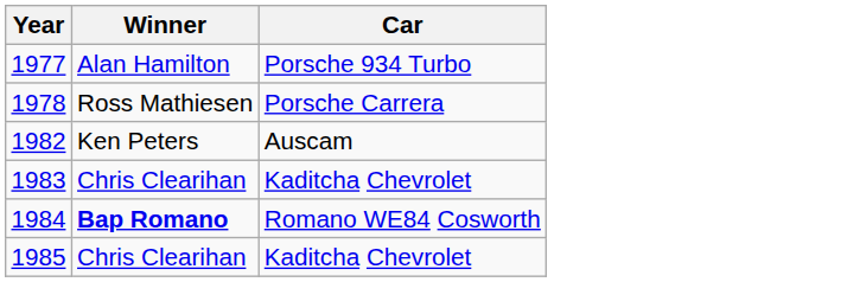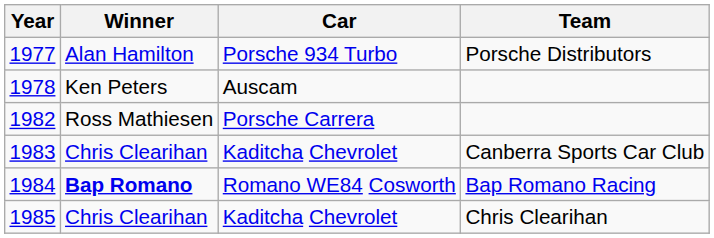 <table class="wikitable" style="font-size: 95%;">
 <tr>
 <th>Year</th>
 <th>Winner</th>
 <th>Car</th>
+<th>Team</th>
 </tr>
 <tr>
 <td><a href='#'>1977</a></td>
 <td> <a href='#'>Alan Hamilton</a></td>
 <td><a href='#'>Porsche 934 Turbo</a></td>
+<td>Porsche Distributors</td>
 </tr>
 <tr>
 <td><a href='#'>1978</a></td>
-<td> Ross Mathiesen</td>
-<td><a href='#'>Porsche Carrera</a></td>
+<td> Ken Peters</td>
+<td>Auscam</td>
+<td></td>
 </tr>
 <tr>
 <td><a href='#'>1982</a></td>
-<td> Ken Peters</td>
-<td>Auscam</td>
+<td> Ross Mathiesen</td>
+<td><a href='#'>Porsche Carrera</a></td>
+<td></td>
 </tr>
 <tr>
 <td><a href='#'>1983</a></td>
 <td> <a href='#'>Chris Clearihan</a></td>
 <td><a href='#'>Kaditcha</a> <a href='#'>Chevrolet</a></td>
+<td>Canberra Sports Car Club</td>
 </tr>
 <tr>
 <td><a href='#'>1984</a></td>
 <td><strong> <a href='#'>Bap Romano</a></strong></td>
 <td><a href='#'>Romano WE84</a> <a href='#'>Cosworth</a></td>
+<td><a href='#'>Bap Romano Racing</a></td>
 </tr>
 <tr>
 <td><a href='#'>1985</a></td>
 <td> <a href='#'>Chris Clearihan</a></td>
 <td><a href='#'>Kaditcha</a> <a href='#'>Chevrolet</a></td>
+<td>Chris Clearihan</td>
 </tr>
 </table>
